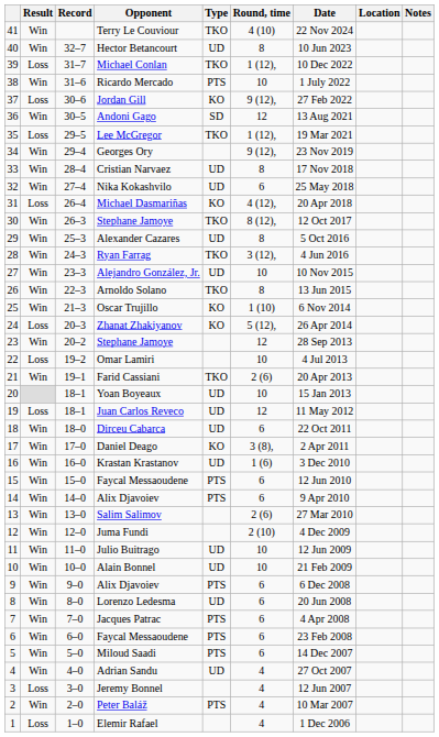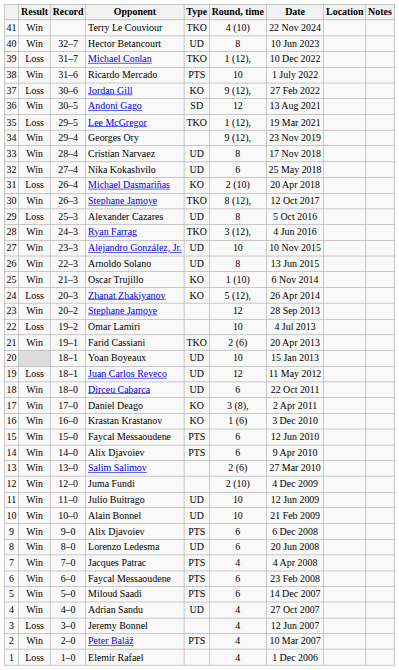 <table class="wikitable" style="text-align:center">
 <tr>
 <th></th>
 <th>Result</th>
 <th>Record</th>
 <th>Opponent</th>
 <th>Type</th>
 <th>Round, time</th>
 <th>Date</th>
 <th>Location</th>
 <th>Notes</th>
 </tr>
 <tr>
 <td>41</td>
 <td>Win</td>
 <td></td>
 <td align="left">Terry Le Couviour</td>
 <td>TKO</td>
 <td>4 (10)</td>
 <td>22 Nov 2024</td>
 <td align="left"></td>
 <td></td>
 </tr>
 <tr>
 <td>40</td>
 <td>Win</td>
 <td>32–7 </td>
 <td align="left">Hector Betancourt</td>
 <td>UD</td>
 <td>8</td>
 <td>10 Jun 2023</td>
 <td align="left"></td>
 <td></td>
 </tr>
 <tr>
 <td>39</td>
 <td>Loss</td>
 <td>31–7 </td>
 <td align="left"><a href='#'>Michael Conlan</a></td>
 <td>TKO</td>
 <td>1 (12), </td>
 <td>10 Dec 2022</td>
 <td align="left"></td>
 <td></td>
 </tr>
 <tr>
 <td>38</td>
 <td>Win</td>
 <td>31–6 </td>
 <td align="left">Ricardo Mercado</td>
 <td>PTS</td>
 <td>10</td>
 <td>1 July 2022</td>
 <td align="left"></td>
 <td></td>
 </tr>
 <tr>
 <td>37</td>
 <td>Loss</td>
 <td>30–6 </td>
 <td align="left"><a href='#'>Jordan Gill</a></td>
 <td>KO</td>
 <td>9 (12), </td>
 <td>27 Feb 2022</td>
 <td align="left"></td>
 <td align="left"></td>
 </tr>
 <tr>
 <td>36</td>
 <td>Win</td>
 <td>30–5 </td>
 <td align="left"><a href='#'>Andoni Gago</a></td>
 <td>SD</td>
 <td>12</td>
 <td>13 Aug 2021</td>
 <td align="left"></td>
 <td align="left"></td>
 </tr>
 <tr>
 <td>35</td>
 <td>Loss</td>
 <td>29–5 </td>
 <td align="left"><a href='#'>Lee McGregor</a></td>
 <td>TKO</td>
 <td>1 (12), </td>
 <td>19 Mar 2021</td>
 <td align="left"></td>
 <td align="left"></td>
 </tr>
 <tr>
 <td>34</td>
 <td>Win</td>
 <td>29–4 </td>
 <td align="left">Georges Ory</td>
 <td></td>
 <td>9 (12), </td>
 <td>23 Nov 2019</td>
 <td align="left"></td>
 <td align="left"></td>
 </tr>
 <tr>
 <td>33</td>
 <td>Win</td>
 <td>28–4 </td>
 <td align="left">Cristian Narvaez</td>
 <td>UD</td>
 <td>8</td>
 <td>17 Nov 2018</td>
 <td align="left"></td>
 <td></td>
 </tr>
 <tr>
 <td>32</td>
 <td>Win</td>
 <td>27–4 </td>
 <td align="left">Nika Kokashvilo</td>
 <td>UD</td>
 <td>6</td>
 <td>25 May 2018</td>
 <td align="left"></td>
 <td></td>
 </tr>
 <tr>
 <td>31</td>
 <td>Loss</td>
 <td>26–4 </td>
 <td align="left"><a href='#'>Michael Dasmariñas</a></td>
 <td>KO</td>
-<td>4 (12), </td>
+<td>2 (10)</td>
 <td>20 Apr 2018</td>
 <td align="left"></td>
 <td align="left"></td>
 </tr>
 <tr>
 <td>30</td>
 <td>Win</td>
 <td>26–3 </td>
 <td align="left"><a href='#'>Stephane Jamoye</a></td>
 <td>TKO</td>
 <td>8 (12), </td>
 <td>12 Oct 2017</td>
 <td align="left"></td>
 <td align="left"></td>
 </tr>
 <tr>
 <td>29</td>
-<td>Win</td>
+<td>Loss</td>
 <td>25–3 </td>
 <td align="left">Alexander Cazares</td>
 <td>UD</td>
 <td>8</td>
 <td>5 Oct 2016</td>
 <td align="left"></td>
 <td></td>
 </tr>
 <tr>
 <td>28</td>
 <td>Win</td>
 <td>24–3 </td>
 <td align="left"><a href='#'>Ryan Farrag</a></td>
 <td>TKO</td>
 <td>3 (12), </td>
 <td>4 Jun 2016</td>
 <td align="left"></td>
 <td align="left"></td>
 </tr>
 <tr>
 <td>27</td>
 <td>Win</td>
 <td>23–3 </td>
 <td align="left"><a href='#'>Alejandro González, Jr.</a></td>
 <td>UD</td>
 <td>10</td>
 <td>10 Nov 2015</td>
 <td align="left"></td>
 <td></td>
 </tr>
 <tr>
 <td>26</td>
 <td>Win</td>
 <td>22–3 </td>
 <td align="left">Arnoldo Solano</td>
-<td>TKO</td>
+<td>UD</td>
 <td>8</td>
 <td>13 Jun 2015</td>
 <td align="left"></td>
 <td></td>
 </tr>
 <tr>
 <td>25</td>
 <td>Win</td>
 <td>21–3 </td>
 <td align="left">Oscar Trujillo</td>
 <td>KO</td>
 <td>1 (10)</td>
 <td>6 Nov 2014</td>
 <td align="left"></td>
 <td></td>
 </tr>
 <tr>
 <td>24</td>
 <td>Loss</td>
 <td>20–3 </td>
 <td align="left"><a href='#'>Zhanat Zhakiyanov</a></td>
 <td>KO</td>
 <td>5 (12), </td>
 <td>26 Apr 2014</td>
 <td align="left"></td>
 <td align="left"></td>
 </tr>
 <tr>
 <td>23</td>
 <td>Win</td>
 <td>20–2 </td>
 <td align="left"><a href='#'>Stephane Jamoye</a></td>
 <td></td>
 <td>12</td>
 <td>28 Sep 2013</td>
 <td align="left"></td>
 <td align="left"></td>
 </tr>
 <tr>
 <td>22</td>
 <td>Loss</td>
 <td>19–2 </td>
 <td align="left">Omar Lamiri</td>
 <td></td>
 <td>10</td>
 <td>4 Jul 2013</td>
 <td align="left"></td>
 <td align="left"></td>
 </tr>
 <tr>
 <td>21</td>
 <td>Win</td>
 <td>19–1 </td>
 <td align="left">Farid Cassiani</td>
 <td>TKO</td>
 <td>2 (6)</td>
 <td>20 Apr 2013</td>
 <td align="left"></td>
 <td align="left"></td>
 </tr>
 <tr>
 <td>20</td>
 <td style="background:#ddd;"></td>
 <td>18–1 </td>
 <td align="left">Yoan Boyeaux</td>
 <td>UD</td>
 <td>10</td>
 <td>15 Jan 2013</td>
 <td align="left"></td>
 <td align="left"></td>
 </tr>
 <tr>
 <td>19</td>
 <td>Loss</td>
 <td>18–1</td>
 <td align="left"><a href='#'>Juan Carlos Reveco</a></td>
 <td>UD</td>
 <td>12</td>
 <td>11 May 2012</td>
 <td align="left"></td>
 <td align="left"></td>
 </tr>
 <tr>
 <td>18</td>
 <td>Win</td>
 <td>18–0</td>
 <td align="left"><a href='#'>Dirceu Cabarca</a></td>
 <td>UD</td>
 <td>6</td>
 <td>22 Oct 2011</td>
 <td align="left"></td>
 <td></td>
 </tr>
 <tr>
 <td>17</td>
 <td>Win</td>
 <td>17–0</td>
 <td align="left">Daniel Deago</td>
 <td>KO</td>
 <td>3 (8), </td>
 <td>2 Apr 2011</td>
 <td align="left"></td>
 <td></td>
 </tr>
 <tr>
 <td>16</td>
 <td>Win</td>
 <td>16–0</td>
 <td align="left">Krastan Krastanov</td>
-<td>UD</td>
+<td>KO</td>
 <td>1 (6)</td>
 <td>3 Dec 2010</td>
 <td align="left"></td>
 <td></td>
 </tr>
 <tr>
 <td>15</td>
 <td>Win</td>
 <td>15–0</td>
 <td align="left">Faycal Messaoudene</td>
 <td>PTS</td>
 <td>6</td>
 <td>12 Jun 2010</td>
 <td align="left"></td>
 <td></td>
 </tr>
 <tr>
 <td>14</td>
 <td>Win</td>
 <td>14–0</td>
 <td align="left">Alix Djavoiev</td>
 <td>PTS</td>
 <td>6</td>
 <td>9 Apr 2010</td>
 <td align="left"></td>
 <td></td>
 </tr>
 <tr>
 <td>13</td>
 <td>Win</td>
 <td>13–0</td>
 <td align="left"><a href='#'>Salim Salimov</a></td>
 <td></td>
 <td>2 (6)</td>
 <td>27 Mar 2010</td>
 <td align="left"></td>
 <td></td>
 </tr>
 <tr>
 <td>12</td>
 <td>Win</td>
 <td>12–0</td>
 <td align="left">Juma Fundi</td>
 <td></td>
 <td>2 (10)</td>
 <td>4 Dec 2009</td>
 <td align="left"></td>
 <td align="left"></td>
 </tr>
 <tr>
 <td>11</td>
 <td>Win</td>
 <td>11–0</td>
 <td align="left">Julio Buitrago</td>
 <td>UD</td>
 <td>10</td>
 <td>12 Jun 2009</td>
 <td align="left"></td>
 <td align="left"></td>
 </tr>
 <tr>
 <td>10</td>
 <td>Win</td>
 <td>10–0</td>
 <td align="left">Alain Bonnel</td>
 <td>UD</td>
 <td>10</td>
 <td>21 Feb 2009</td>
 <td align="left"></td>
 <td align="left"></td>
 </tr>
 <tr>
 <td>9</td>
 <td>Win</td>
 <td>9–0</td>
 <td align="left">Alix Djavoiev</td>
 <td>PTS</td>
 <td>6</td>
 <td>6 Dec 2008</td>
 <td align="left"></td>
 <td></td>
 </tr>
 <tr>
 <td>8</td>
 <td>Win</td>
 <td>8–0</td>
 <td align="left">Lorenzo Ledesma</td>
 <td>UD</td>
 <td>6</td>
 <td>20 Jun 2008</td>
 <td align="left"></td>
 <td></td>
 </tr>
 <tr>
 <td>7</td>
 <td>Win</td>
 <td>7–0</td>
 <td align="left">Jacques Patrac</td>
 <td>PTS</td>
-<td>6</td>
+<td>4</td>
 <td>4 Apr 2008</td>
 <td align="left"></td>
 <td></td>
 </tr>
 <tr>
 <td>6</td>
 <td>Win</td>
 <td>6–0</td>
 <td align="left">Faycal Messaoudene</td>
 <td>PTS</td>
 <td>6</td>
 <td>23 Feb 2008</td>
 <td align="left"></td>
 <td></td>
 </tr>
 <tr>
 <td>5</td>
 <td>Win</td>
 <td>5–0</td>
 <td align="left">Miloud Saadi</td>
 <td>PTS</td>
 <td>6</td>
 <td>14 Dec 2007</td>
 <td align="left"></td>
 <td></td>
 </tr>
 <tr>
 <td>4</td>
 <td>Win</td>
 <td>4–0</td>
 <td align="left">Adrian Sandu</td>
 <td>UD</td>
 <td>4</td>
 <td>27 Oct 2007</td>
 <td align="left"></td>
 <td></td>
 </tr>
 <tr>
 <td>3</td>
 <td>Loss</td>
 <td>3–0</td>
 <td align="left">Jeremy Bonnel</td>
 <td></td>
 <td>4</td>
 <td>12 Jun 2007</td>
 <td align="left"></td>
 <td></td>
 </tr>
 <tr>
 <td>2</td>
 <td>Win</td>
 <td>2–0</td>
 <td align="left"><a href='#'>Peter Baláž</a></td>
 <td>PTS</td>
 <td>4</td>
 <td>10 Mar 2007</td>
 <td align="left"></td>
 <td></td>
 </tr>
 <tr>
 <td>1</td>
 <td>Loss</td>
 <td>1–0</td>
 <td align="left">Elemir Rafael</td>
 <td></td>
 <td>4</td>
 <td>1 Dec 2006</td>
 <td align="left"></td>
 <td></td>
 </tr>
 </table>
